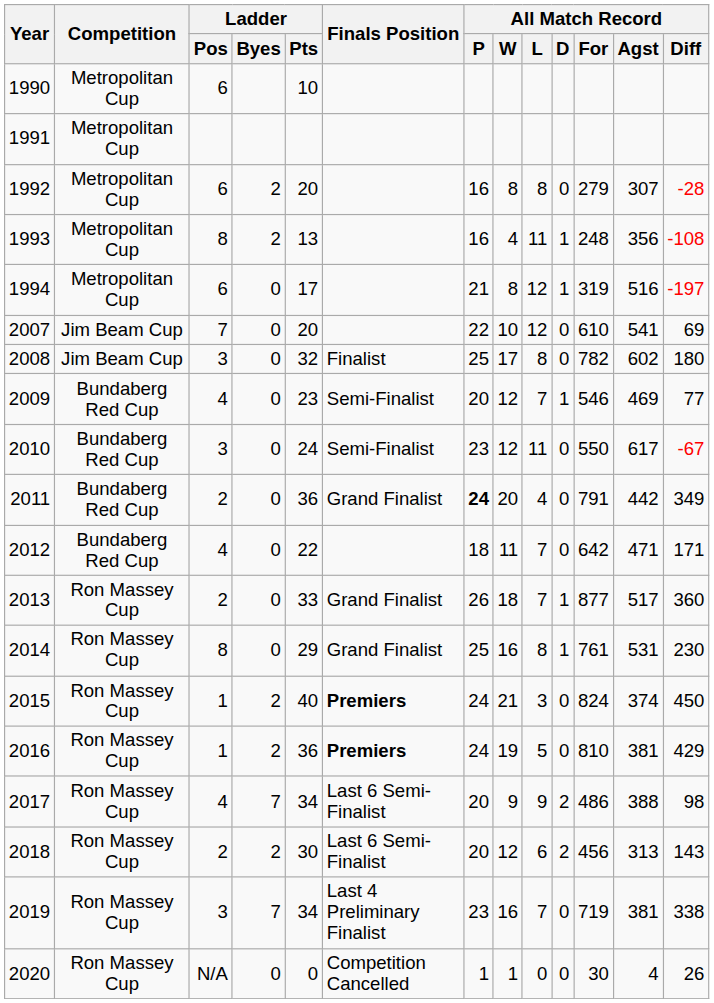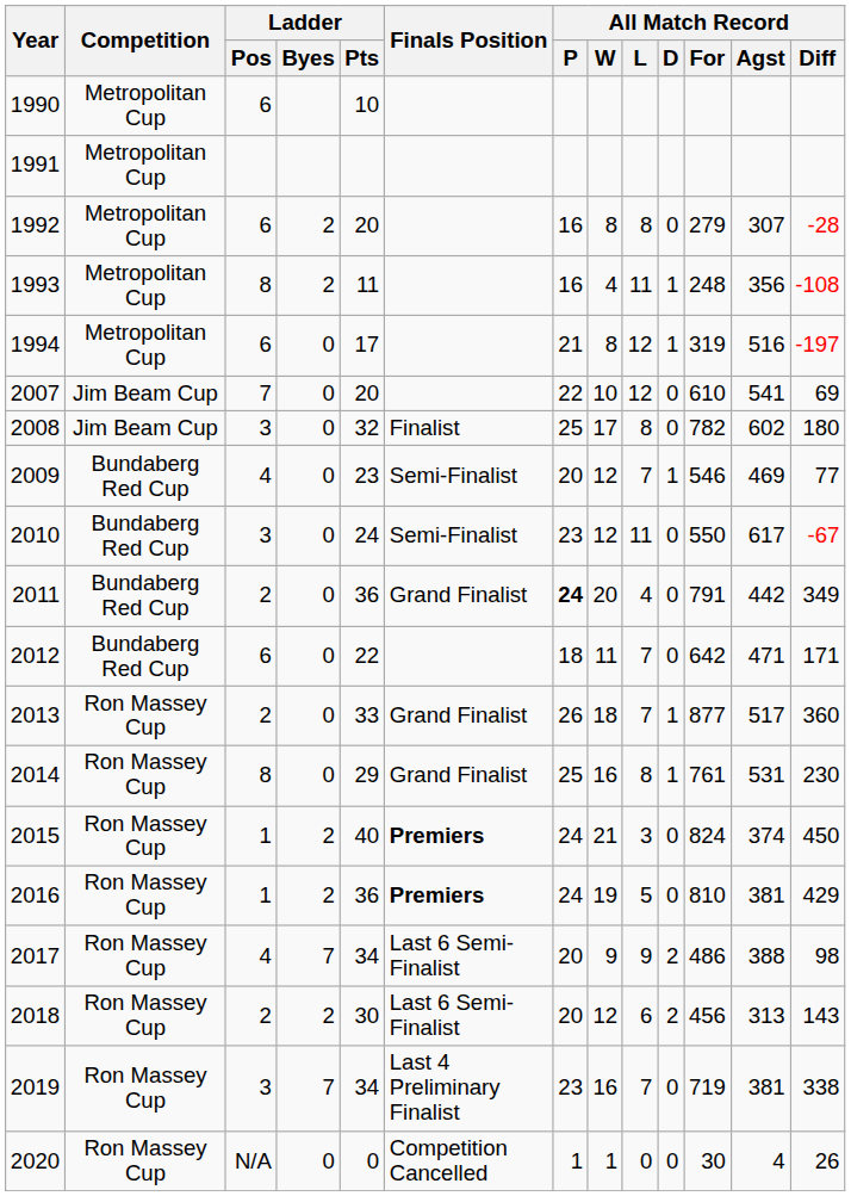 <table class="wikitable" width="auto" style="text-align: right">
 <tr>
 <th rowspan=2>Year</th>
 <th rowspan=2>Competition</th>
 <th colspan=3>Ladder</th>
 <th rowspan=2>Finals Position</th>
 <th colspan=7>All Match Record</th>
 </tr>
 <tr>
 <th>Pos</th>
 <th>Byes</th>
 <th>Pts</th>
 <th>P</th>
 <th>W</th>
 <th>L</th>
 <th>D</th>
 <th>For</th>
 <th>Agst</th>
 <th>Diff</th>
 </tr>
 <tr>
 <td>1990</td>
 <td align=center>Metropolitan Cup</td>
 <td>6</td>
 <td></td>
 <td>10</td>
 <td align=left></td>
 <td></td>
 <td></td>
 <td></td>
 <td></td>
 <td></td>
 <td></td>
 <td></td>
 </tr>
 <tr>
 <td>1991</td>
 <td align=center>Metropolitan Cup</td>
 <td></td>
 <td></td>
 <td></td>
 <td align=left></td>
 <td></td>
 <td></td>
 <td></td>
 <td></td>
 <td></td>
 <td></td>
 <td></td>
 </tr>
 <tr>
 <td>1992</td>
 <td align=center>Metropolitan Cup</td>
 <td>6</td>
 <td>2</td>
 <td>20</td>
 <td align=left></td>
 <td>16</td>
 <td>8</td>
 <td>8</td>
 <td>0</td>
 <td>279</td>
 <td>307</td>
 <td style="color:red;">-28</td>
 </tr>
 <tr>
 <td>1993</td>
 <td align=center>Metropolitan Cup</td>
 <td>8</td>
 <td>2</td>
-<td>13</td>
+<td>11</td>
 <td align=left></td>
 <td>16</td>
 <td>4</td>
 <td>11</td>
 <td>1</td>
 <td>248</td>
 <td>356</td>
 <td style="color:red;">-108</td>
 </tr>
 <tr>
 <td>1994</td>
 <td align=center>Metropolitan Cup</td>
 <td>6</td>
 <td>0</td>
 <td>17</td>
 <td align=left></td>
 <td>21</td>
 <td>8</td>
 <td>12</td>
 <td>1</td>
 <td>319</td>
 <td>516</td>
 <td style="color:red;">-197</td>
 </tr>
 <tr>
 <td>2007</td>
 <td align=center>Jim Beam Cup</td>
 <td>7</td>
 <td>0</td>
 <td>20</td>
 <td align=left></td>
 <td>22</td>
 <td>10</td>
 <td>12</td>
 <td>0</td>
 <td>610</td>
 <td>541</td>
 <td>69</td>
 </tr>
 <tr>
 <td>2008</td>
 <td align=center>Jim Beam Cup</td>
 <td>3</td>
 <td>0</td>
 <td>32</td>
 <td align=left>Finalist</td>
 <td>25</td>
 <td>17</td>
 <td>8</td>
 <td>0</td>
 <td>782</td>
 <td>602</td>
 <td>180</td>
 </tr>
 <tr>
 <td>2009</td>
 <td align=center>Bundaberg Red Cup</td>
 <td>4</td>
 <td>0</td>
 <td>23</td>
 <td align=left>Semi-Finalist</td>
 <td>20</td>
 <td>12</td>
 <td>7</td>
 <td>1</td>
 <td>546</td>
 <td>469</td>
 <td>77</td>
 </tr>
 <tr>
 <td>2010</td>
 <td align=center>Bundaberg Red Cup</td>
 <td>3</td>
 <td>0</td>
 <td>24</td>
 <td align=left>Semi-Finalist</td>
 <td>23</td>
 <td>12</td>
 <td>11</td>
 <td>0</td>
 <td>550</td>
 <td>617</td>
 <td style="color:red;">-67</td>
 </tr>
 <tr>
 <td>2011</td>
 <td align=center>Bundaberg Red Cup</td>
 <td>2</td>
 <td>0</td>
 <td>36</td>
 <td align=left>Grand Finalist</td>
 <td><strong>24</strong></td>
 <td>20</td>
 <td>4</td>
 <td>0</td>
 <td>791</td>
 <td>442</td>
 <td>349</td>
 </tr>
 <tr>
 <td>2012</td>
 <td align=center>Bundaberg Red Cup</td>
-<td>4</td>
+<td>6</td>
 <td>0</td>
 <td>22</td>
 <td align=left></td>
 <td>18</td>
 <td>11</td>
 <td>7</td>
 <td>0</td>
 <td>642</td>
 <td>471</td>
 <td>171</td>
 </tr>
 <tr>
 <td>2013</td>
 <td align=center>Ron Massey Cup</td>
 <td>2</td>
 <td>0</td>
 <td>33</td>
 <td align=left>Grand Finalist</td>
 <td>26</td>
 <td>18</td>
 <td>7</td>
 <td>1</td>
 <td>877</td>
 <td>517</td>
 <td>360</td>
 </tr>
 <tr>
 <td>2014</td>
 <td align=center>Ron Massey Cup</td>
 <td>8</td>
 <td>0</td>
 <td>29</td>
 <td align=left>Grand Finalist</td>
 <td>25</td>
 <td>16</td>
 <td>8</td>
 <td>1</td>
 <td>761</td>
 <td>531</td>
 <td>230</td>
 </tr>
 <tr>
 <td>2015</td>
 <td align=center>Ron Massey Cup</td>
 <td>1</td>
 <td>2</td>
 <td>40</td>
 <td align=left><strong>Premiers</strong></td>
 <td>24</td>
 <td>21</td>
 <td>3</td>
 <td>0</td>
 <td>824</td>
 <td>374</td>
 <td>450</td>
 </tr>
 <tr>
 <td>2016</td>
 <td align=center>Ron Massey Cup</td>
 <td>1</td>
 <td>2</td>
 <td>36</td>
 <td align=left><strong>Premiers</strong></td>
 <td>24</td>
 <td>19</td>
 <td>5</td>
 <td>0</td>
 <td>810</td>
 <td>381</td>
 <td>429</td>
 </tr>
 <tr>
 <td>2017</td>
 <td align=center>Ron Massey Cup</td>
 <td>4</td>
 <td>7</td>
 <td>34</td>
 <td align=left>Last 6 Semi-Finalist</td>
 <td>20</td>
 <td>9</td>
 <td>9</td>
 <td>2</td>
 <td>486</td>
 <td>388</td>
 <td>98</td>
 </tr>
 <tr>
 <td>2018</td>
 <td align=center>Ron Massey Cup</td>
 <td>2</td>
 <td>2</td>
 <td>30</td>
 <td align=left>Last 6 Semi-Finalist</td>
 <td>20</td>
 <td>12</td>
 <td>6</td>
 <td>2</td>
 <td>456</td>
 <td>313</td>
 <td>143</td>
 </tr>
 <tr>
 <td>2019</td>
 <td align=center>Ron Massey Cup</td>
 <td>3</td>
 <td>7</td>
 <td>34</td>
 <td align=left>Last 4 Preliminary Finalist</td>
 <td>23</td>
 <td>16</td>
 <td>7</td>
 <td>0</td>
 <td>719</td>
 <td>381</td>
 <td>338</td>
 </tr>
 <tr>
 <td>2020</td>
 <td align=center>Ron Massey Cup</td>
 <td>N/A</td>
 <td>0</td>
 <td>0</td>
 <td align=left>Competition Cancelled</td>
 <td>1</td>
 <td>1</td>
 <td>0</td>
 <td>0</td>
 <td>30</td>
 <td>4</td>
 <td>26</td>
 </tr>
 </table>
